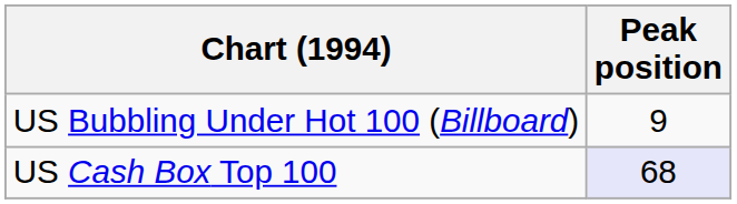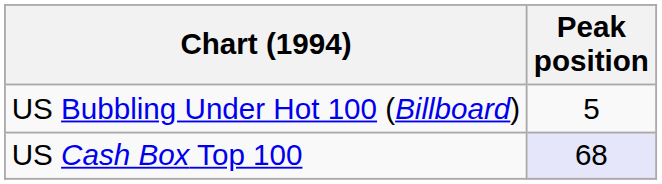 <table class="wikitable">
 <tr>
 <th>Chart (1994)</th>
 <th>Peak<br>position</th>
 </tr>
 <tr>
 <td>US <a href='#'>Bubbling Under Hot 100</a> (<em><a href='#'>Billboard</a></em>)</td>
-<td style="text-align:center;">9</td>
+<td style="text-align:center;">5</td>
 </tr>
 <tr>
 <td>US <a href='#'><em>Cash Box</em> Top 100</a></td>
 <td style="background: lavender; text-align:center;">68</td>
 </tr>
 </table>
